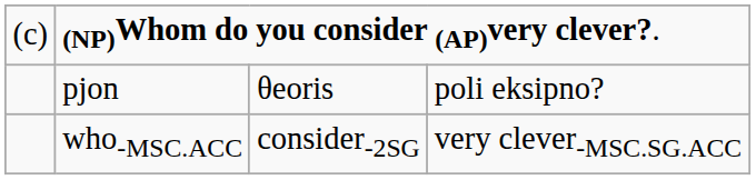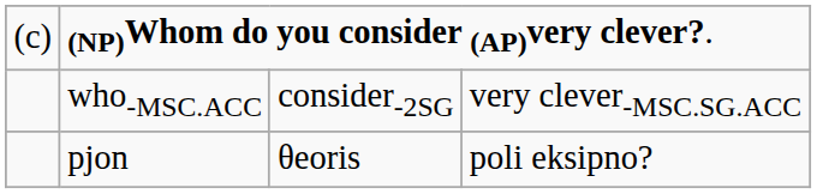 <table class="wikitable">
 <tr>
 <td>(c)</td>
 <td colspan= "3"><strong><sub>(NP)</sub>Whom do you consider <sub>(AP)</sub>very clever?</strong>.</td>
 </tr>
 <tr>
 <td></td>
+<td>who<sub>-MSC.ACC</sub></td>
+<td>consider<sub>-2SG</sub></td>
+<td>very clever<sub>-MSC.SG.ACC</sub></td>
+</tr>
+<tr>
+<td></td>
 <td>pjon</td>
 <td>θeoris</td>
 <td>poli eksipno?</td>
 </tr>
-<tr>
-<td></td>
-<td>who<sub>-MSC.ACC</sub></td>
-<td>consider<sub>-2SG</sub></td>
-<td>very clever<sub>-MSC.SG.ACC</sub></td>
-</tr>
 </table>
